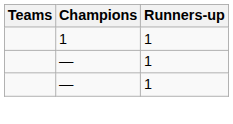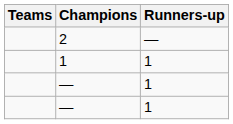 <table class="wikitable">
 <tr>
 <th>Teams</th>
 <th>Champions</th>
 <th>Runners-up</th>
+</tr>
+<tr>
+<td></td>
+<td>2</td>
+<td>—</td>
 </tr>
 <tr>
 <td></td>
 <td>1</td>
 <td>1</td>
 </tr>
 <tr>
 <td></td>
 <td>—</td>
 <td>1</td>
 </tr>
 <tr>
 <td></td>
 <td>—</td>
 <td>1</td>
 </tr>
 </table>
